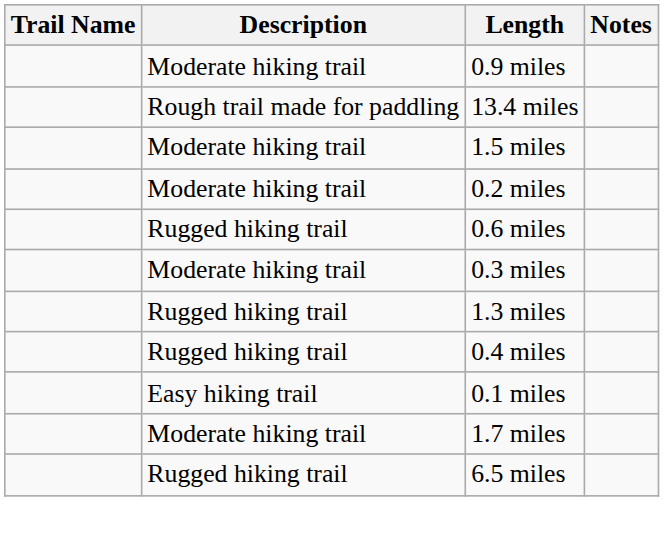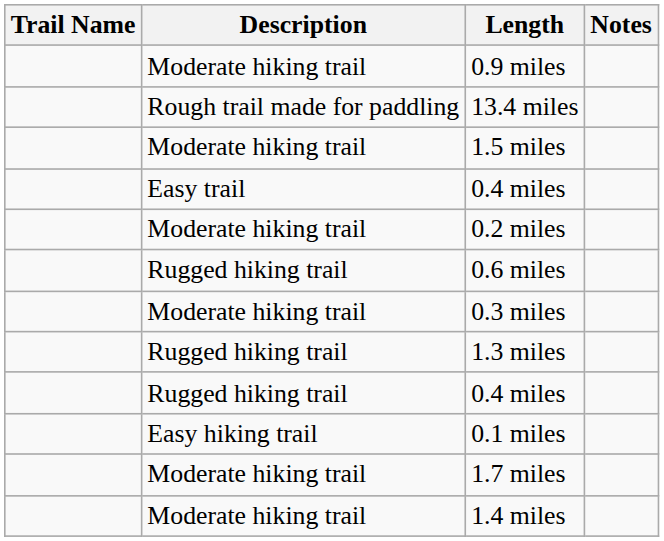 <table class="wikitable">
 <tr>
 <th>Trail Name</th>
 <th>Description</th>
 <th>Length</th>
 <th>Notes</th>
 </tr>
 <tr>
 <td></td>
 <td>Moderate hiking trail</td>
 <td>0.9 miles</td>
 <td></td>
 </tr>
 <tr>
 <td></td>
 <td>Rough trail made for paddling</td>
 <td>13.4 miles</td>
 <td></td>
 </tr>
 <tr>
 <td></td>
 <td>Moderate hiking trail</td>
 <td>1.5 miles</td>
+<td></td>
+</tr>
+<tr>
+<td></td>
+<td>Easy trail</td>
+<td>0.4 miles</td>
 <td></td>
 </tr>
 <tr>
 <td></td>
 <td>Moderate hiking trail</td>
 <td>0.2 miles</td>
 <td></td>
 </tr>
 <tr>
 <td></td>
 <td>Rugged hiking trail</td>
 <td>0.6 miles</td>
 <td></td>
 </tr>
 <tr>
 <td></td>
 <td>Moderate hiking trail</td>
 <td>0.3 miles</td>
 <td></td>
 </tr>
 <tr>
 <td></td>
 <td>Rugged hiking trail</td>
 <td>1.3 miles</td>
 <td></td>
 </tr>
 <tr>
 <td></td>
 <td>Rugged hiking trail</td>
 <td>0.4 miles</td>
 <td></td>
 </tr>
 <tr>
 <td></td>
 <td>Easy hiking trail</td>
 <td>0.1 miles</td>
 <td></td>
 </tr>
 <tr>
 <td></td>
 <td>Moderate hiking trail</td>
 <td>1.7 miles</td>
 <td></td>
 </tr>
 <tr>
 <td></td>
-<td>Rugged hiking trail</td>
-<td>6.5 miles</td>
+<td>Moderate hiking trail</td>
+<td>1.4 miles</td>
 <td></td>
 </tr>
 </table>
